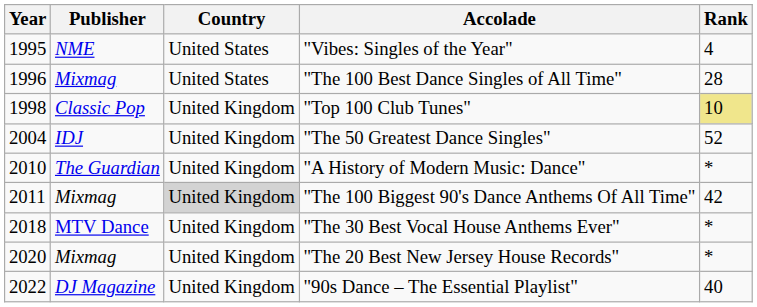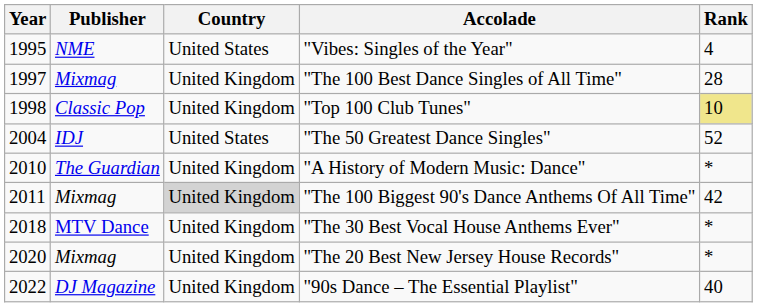 <table class="wikitable sortable">
 <tr>
 <th>Year</th>
 <th>Publisher</th>
 <th>Country</th>
 <th>Accolade</th>
 <th>Rank</th>
 </tr>
 <tr>
 <td>1995</td>
 <td><em><a href='#'>NME</a></em></td>
 <td>United States</td>
 <td>"Vibes: Singles of the Year"</td>
 <td>4</td>
 </tr>
 <tr>
-<td>1996</td>
+<td>1997</td>
 <td><em><a href='#'>Mixmag</a></em></td>
-<td>United States</td>
+<td>United Kingdom</td>
 <td>"The 100 Best Dance Singles of All Time"</td>
 <td>28</td>
 </tr>
 <tr>
 <td>1998</td>
 <td><em><a href='#'>Classic Pop</a></em></td>
 <td>United Kingdom</td>
 <td>"Top 100 Club Tunes"</td>
 <td style="background: khaki;">10</td>
 </tr>
 <tr>
 <td>2004</td>
 <td><em><a href='#'>IDJ</a></em></td>
-<td>United Kingdom</td>
+<td>United States</td>
 <td>"The 50 Greatest Dance Singles"</td>
 <td>52</td>
 </tr>
 <tr>
 <td>2010</td>
 <td><em><a href='#'>The Guardian</a></em></td>
 <td>United Kingdom</td>
 <td>"A History of Modern Music: Dance"</td>
 <td>*</td>
 </tr>
 <tr>
 <td>2011</td>
 <td><em>Mixmag</em></td>
 <td style="background: lightgrey;">United Kingdom</td>
 <td>"The 100 Biggest 90's Dance Anthems Of All Time"</td>
 <td>42</td>
 </tr>
 <tr>
 <td>2018</td>
 <td><a href='#'>MTV Dance</a></td>
 <td>United Kingdom</td>
 <td>"The 30 Best Vocal House Anthems Ever"</td>
 <td>*</td>
 </tr>
 <tr>
 <td>2020</td>
 <td><em>Mixmag</em></td>
 <td>United Kingdom</td>
 <td>"The 20 Best New Jersey House Records"</td>
 <td>*</td>
 </tr>
 <tr>
 <td>2022</td>
 <td><em><a href='#'>DJ Magazine</a></em></td>
 <td>United Kingdom</td>
 <td>"90s Dance – The Essential Playlist"</td>
 <td>40</td>
 </tr>
 </table>
